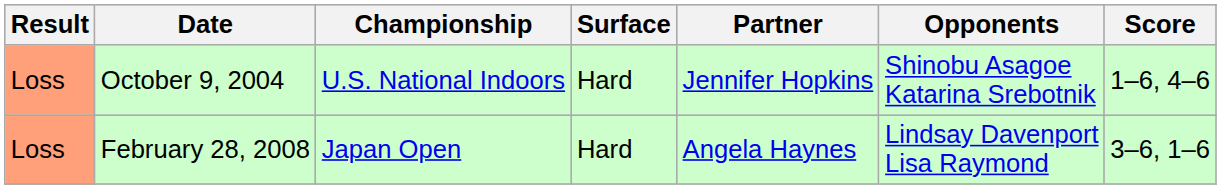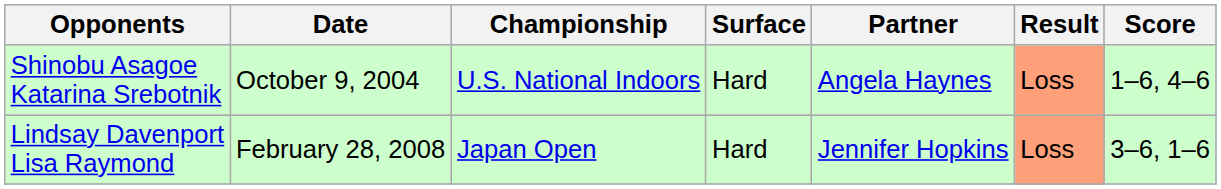 <table class="sortable wikitable">
 <tr>
-<th>Result</th>
+<th>Opponents</th>
 <th>Date</th>
 <th>Championship</th>
 <th>Surface</th>
 <th>Partner</th>
-<th>Opponents</th>
+<th>Result</th>
 <th class="unsortable">Score</th>
 </tr>
 <tr bgcolor="CCFFCC">
-<td style="background:#ffa07a;">Loss</td>
+<td> <a href='#'>Shinobu Asagoe</a> <br>  <a href='#'>Katarina Srebotnik</a></td>
 <td>October 9, 2004</td>
 <td><a href='#'>U.S. National Indoors</a></td>
 <td>Hard</td>
-<td> <a href='#'>Jennifer Hopkins</a></td>
-<td> <a href='#'>Shinobu Asagoe</a> <br>  <a href='#'>Katarina Srebotnik</a></td>
+<td> <a href='#'>Angela Haynes</a></td>
+<td style="background:#ffa07a;">Loss</td>
 <td>1–6, 4–6</td>
 </tr>
 <tr bgcolor="CCFFCC">
-<td style="background:#ffa07a;">Loss</td>
+<td> <a href='#'>Lindsay Davenport</a> <br>  <a href='#'>Lisa Raymond</a></td>
 <td>February 28, 2008</td>
 <td><a href='#'>Japan Open</a></td>
 <td>Hard</td>
-<td> <a href='#'>Angela Haynes</a></td>
-<td> <a href='#'>Lindsay Davenport</a> <br>  <a href='#'>Lisa Raymond</a></td>
+<td> <a href='#'>Jennifer Hopkins</a></td>
+<td style="background:#ffa07a;">Loss</td>
 <td>3–6, 1–6</td>
 </tr>
 </table>
